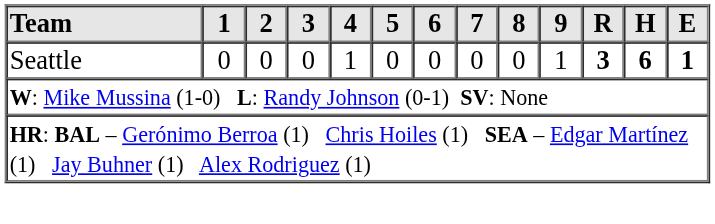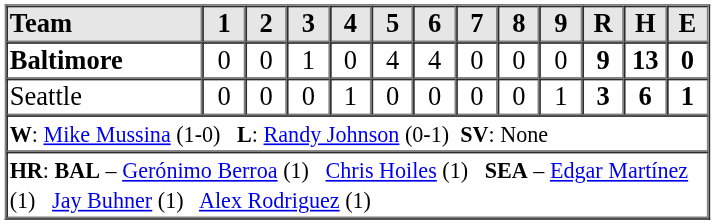 <table border="1" cellspacing="0"  style="width:425px; margin-left:3em;">
 <tr style="text-align:center; background:#e6e6e6;">
 <th style="text-align:left; width:28%;">Team</th>
 <th width=6%>1</th>
 <th width=6%>2</th>
 <th width=6%>3</th>
 <th width=6%>4</th>
 <th width=6%>5</th>
 <th width=6%>6</th>
 <th width=6%>7</th>
 <th width=6%>8</th>
 <th width=6%>9</th>
 <th width=6%>R</th>
 <th width=6%>H</th>
 <th width=6%>E</th>
+</tr>
+<tr style="text-align:center;">
+<td align=left><strong>Baltimore</strong></td>
+<td>0</td>
+<td>0</td>
+<td>1</td>
+<td>0</td>
+<td>4</td>
+<td>4</td>
+<td>0</td>
+<td>0</td>
+<td>0</td>
+<td><strong>9</strong></td>
+<td><strong>13</strong></td>
+<td><strong>0</strong></td>
 </tr>
 <tr style="text-align:center;">
 <td align=left>Seattle</td>
 <td>0</td>
 <td>0</td>
 <td>0</td>
 <td>1</td>
 <td>0</td>
 <td>0</td>
 <td>0</td>
 <td>0</td>
 <td>1</td>
 <td><strong>3</strong></td>
 <td><strong>6</strong></td>
 <td><strong>1</strong></td>
 </tr>
 <tr style="text-align:left;">
 <td colspan=13><small><strong>W</strong>: <a href='#'>Mike Mussina</a> (1-0)   <strong>L</strong>: <a href='#'>Randy Johnson</a> (0-1)  <strong>SV</strong>: None</small></td>
 </tr>
 <tr style="text-align:left;">
 <td colspan=13><small><strong>HR</strong>: <strong>BAL</strong> – <a href='#'>Gerónimo Berroa</a> (1)   <a href='#'>Chris Hoiles</a> (1)   <strong>SEA</strong> – <a href='#'>Edgar Martínez</a> (1)   <a href='#'>Jay Buhner</a> (1)   <a href='#'>Alex Rodriguez</a> (1)</small></td>
 </tr>
 </table>
